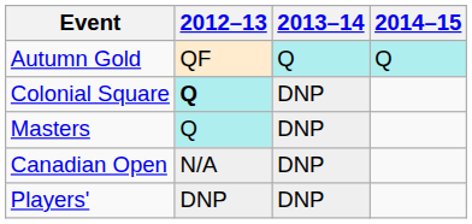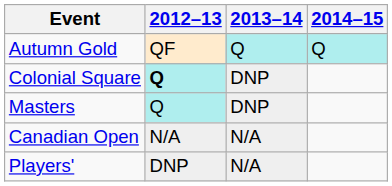 <table class="wikitable" border="1">
 <tr>
 <th>Event</th>
 <th><a href='#'>2012–13</a></th>
 <th><a href='#'>2013–14</a></th>
 <th><a href='#'>2014–15</a></th>
 </tr>
 <tr>
 <td><a href='#'>Autumn Gold</a></td>
 <td style="background:#ffebcd;">QF</td>
 <td style="background:#afeeee;">Q</td>
 <td style="background:#afeeee;">Q</td>
 </tr>
 <tr>
 <td><a href='#'>Colonial Square</a></td>
 <td style="background:#afeeee;"><strong>Q</strong></td>
 <td style="background:#EFEFEF;">DNP</td>
 <td></td>
 </tr>
 <tr>
 <td><a href='#'>Masters</a></td>
 <td style="background:#afeeee;">Q</td>
 <td style="background:#EFEFEF;">DNP</td>
 <td></td>
 </tr>
 <tr>
 <td><a href='#'>Canadian Open</a></td>
 <td style="background:#EFEFEF;">N/A</td>
-<td style="background:#EFEFEF;">DNP</td>
+<td style="background:#EFEFEF;">N/A</td>
 <td></td>
 </tr>
 <tr>
 <td><a href='#'>Players'</a></td>
 <td style="background:#EFEFEF;">DNP</td>
-<td style="background:#EFEFEF;">DNP</td>
+<td style="background:#EFEFEF;">N/A</td>
 <td></td>
 </tr>
 </table>
